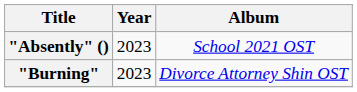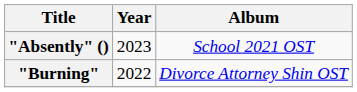 <table class="wikitable plainrowheaders" style="text-align:center">
 <tr>
 <th scope="col">Title</th>
 <th scope="col">Year</th>
 <th scope="col">Album</th>
 </tr>
 <tr>
 <th scope="row">"Absently" ()</th>
 <td>2023</td>
 <td><em><a href='#'>School 2021 OST</a></em></td>
 </tr>
 <tr>
 <th scope="row">"Burning"</th>
-<td>2023</td>
+<td>2022</td>
 <td><em><a href='#'>Divorce Attorney Shin OST</a></em></td>
 </tr>
 <tr>
 </tr>
 </table>
